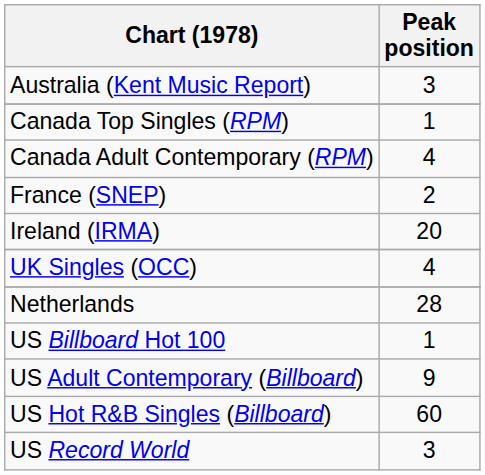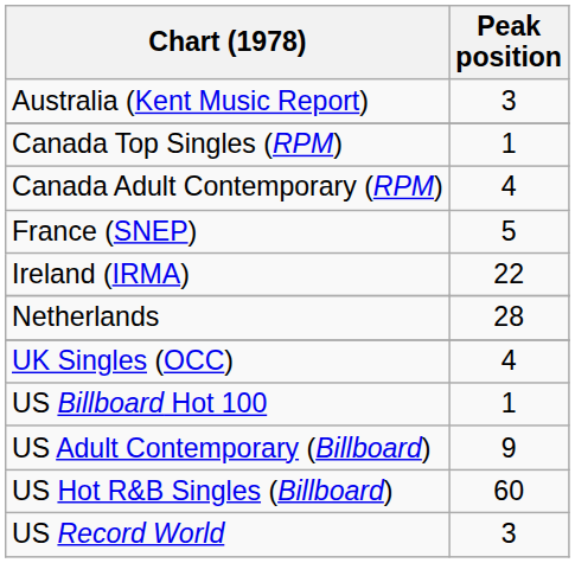 <table class="wikitable sortable">
 <tr>
 <th>Chart (1978)</th>
 <th>Peak<br>position</th>
 </tr>
 <tr>
 <td>Australia (<a href='#'>Kent Music Report</a>)</td>
 <td style="text-align:center;">3</td>
 </tr>
 <tr>
 </tr>
 <tr>
 <td>Canada Top Singles (<a href='#'><em>RPM</em></a>)</td>
 <td style="text-align:center;">1</td>
 </tr>
 <tr>
 <td>Canada Adult Contemporary (<a href='#'><em>RPM</em></a>)</td>
 <td style="text-align:center;">4</td>
 </tr>
 <tr>
 <td>France (<a href='#'>SNEP</a>)</td>
-<td style="text-align:center;">2</td>
+<td style="text-align:center;">5</td>
 </tr>
 <tr>
 <td>Ireland (<a href='#'>IRMA</a>)</td>
-<td style="text-align:center;">20</td>
+<td style="text-align:center;">22</td>
 </tr>
 <tr>
 </tr>
 <tr>
 </tr>
 <tr>
-<td><a href='#'>UK Singles</a> (<a href='#'>OCC</a>)</td>
-<td style="text-align:center;">4</td>
+<td align="left">Netherlands</td>
+<td style="text-align:center;">28</td>
 </tr>
 <tr>
 </tr>
 <tr>
-<td align="left">Netherlands</td>
-<td style="text-align:center;">28</td>
+<td><a href='#'>UK Singles</a> (<a href='#'>OCC</a>)</td>
+<td style="text-align:center;">4</td>
 </tr>
 <tr>
 <td>US <a href='#'><em>Billboard</em> Hot 100</a></td>
 <td style="text-align:center;">1</td>
 </tr>
 <tr>
 <td>US <a href='#'>Adult Contemporary</a> (<a href='#'><em>Billboard</em></a>)</td>
 <td align="center">9</td>
 </tr>
 <tr>
 <td>US <a href='#'>Hot R&B Singles</a> (<a href='#'><em>Billboard</em></a>)</td>
 <td style="text-align:center;">60</td>
 </tr>
 <tr>
 <td>US <em><a href='#'>Record World</a></em></td>
 <td style="text-align:center;">3</td>
 </tr>
 </table>
